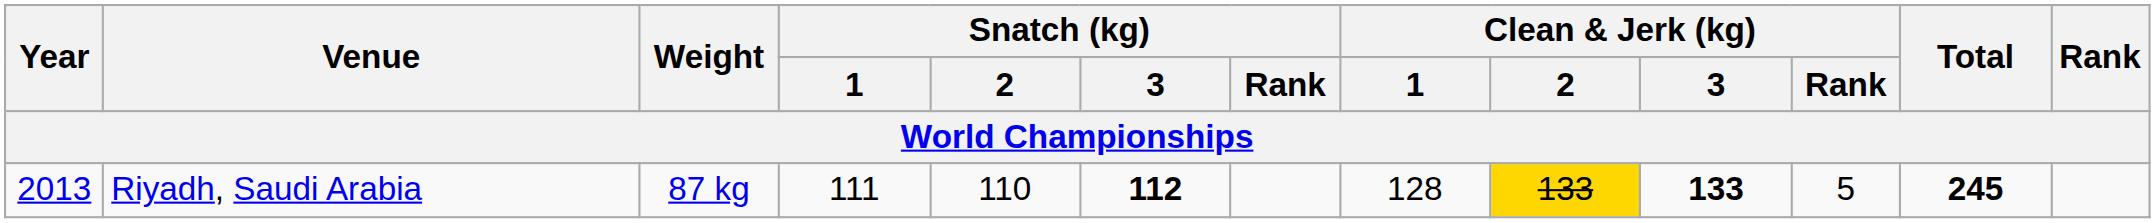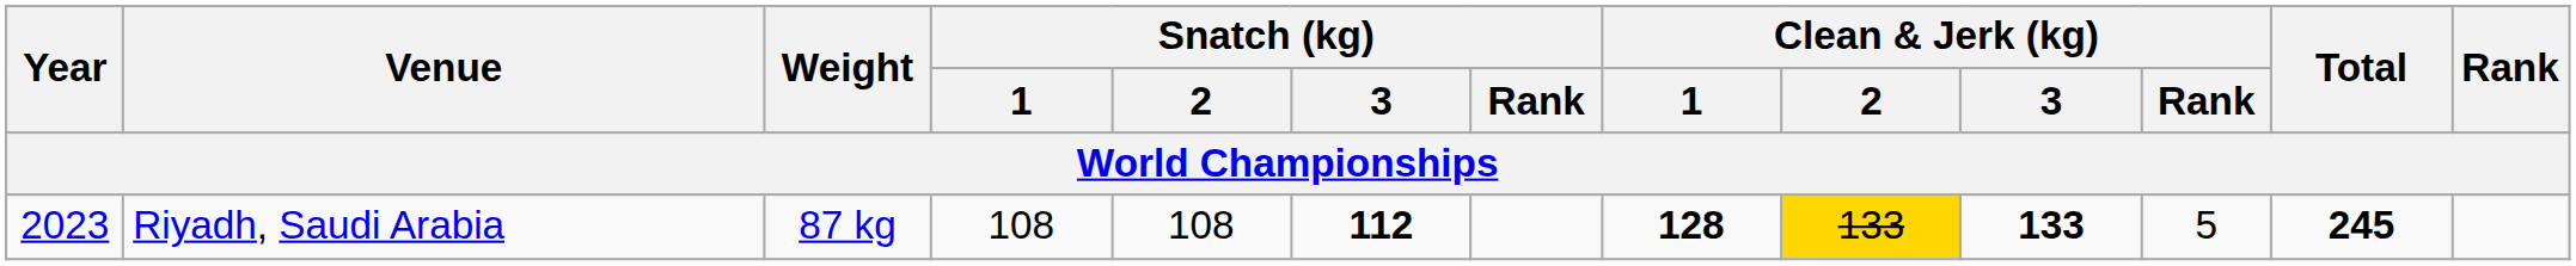 <table class = "wikitable" style="text-align:center;">
 <tr>
 <th rowspan=2 width=40>Year</th>
 <th rowspan=2 width=250>Venue</th>
 <th rowspan=2 width=60>Weight</th>
 <th colspan=4>Snatch (kg)</th>
 <th colspan=4>Clean & Jerk (kg)</th>
 <th rowspan=2 width=65>Total</th>
 <th rowspan=2 width=40>Rank</th>
 </tr>
 <tr>
 <th width=65>1</th>
 <th width=65>2</th>
 <th width=65>3</th>
 <th width=45>Rank</th>
 <th width=65>1</th>
 <th width=65>2</th>
 <th width=65>3</th>
 <th width=45>Rank</th>
 </tr>
 <tr>
 <th colspan=13><a href='#'>World Championships</a></th>
 </tr>
 <tr>
-<td><a href='#'>2013</a></td>
+<td><a href='#'>2023</a></td>
 <td align=left> <a href='#'>Riyadh</a>, <a href='#'>Saudi Arabia</a></td>
 <td><a href='#'>87 kg</a></td>
-<td>111</td>
-<td>110</td>
+<td>108</td>
+<td>108</td>
 <td><strong>112</strong></td>
 <td></td>
-<td>128</td>
+<td><strong>128</strong></td>
 <td style="background: gold;"><s>133</s></td>
 <td><strong>133</strong></td>
 <td>5</td>
 <td><strong>245</strong></td>
 <td></td>
 </tr>
 </table>
